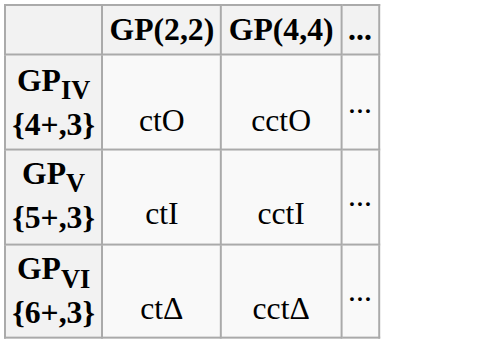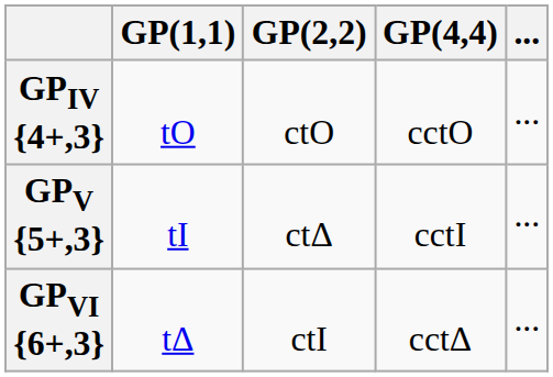 <table class=wikitable>
 <tr>
 <th></th>
+<th>GP(1,1)</th>
 <th>GP(2,2)</th>
 <th>GP(4,4)</th>
 <th>...</th>
 </tr>
 <tr align=center>
 <th>GP<sub>IV</sub><br>{4+,3}</th>
+<td><br><a href='#'>tO</a></td>
 <td><br>ctO</td>
 <td><br>cctO</td>
 <td>...</td>
 </tr>
 <tr align=center>
 <th>GP<sub>V</sub><br>{5+,3}</th>
-<td><br>ctI</td>
+<td><br><a href='#'>tI</a></td>
+<td><br>ctΔ</td>
 <td><br>cctI</td>
 <td>...</td>
 </tr>
 <tr align=center>
 <th>GP<sub>VI</sub><br>{6+,3}</th>
-<td><br>ctΔ</td>
+<td><br><a href='#'>tΔ</a></td>
+<td><br>ctI</td>
 <td><br>cctΔ</td>
 <td>...</td>
 </tr>
 </table>
